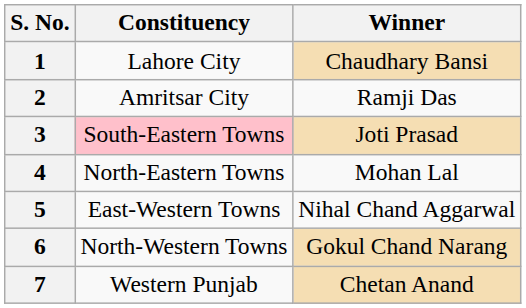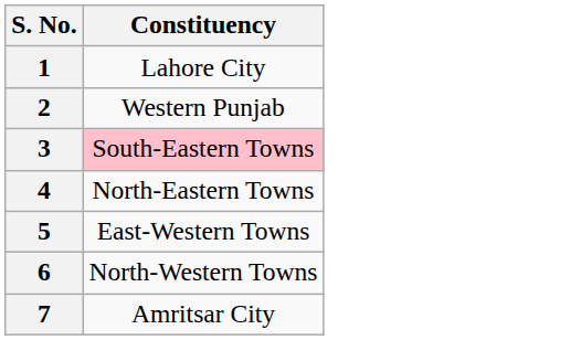 <table class="wikitable" style="text-align:center">
 <tr>
 <th>S. No.</th>
 <th>Constituency</th>
-<th>Winner</th>
 </tr>
 <tr>
 <th>1</th>
 <td>Lahore City</td>
-<td bgcolor="wheat">Chaudhary Bansi</td>
 </tr>
 <tr>
 <th>2</th>
-<td>Amritsar City</td>
-<td>Ramji Das</td>
+<td>Western Punjab</td>
 </tr>
 <tr>
 <th>3</th>
 <td style="background: pink;">South-Eastern Towns</td>
-<td bgcolor="wheat">Joti Prasad</td>
 </tr>
 <tr>
 <th>4</th>
 <td>North-Eastern Towns</td>
-<td>Mohan Lal</td>
 </tr>
 <tr>
 <th>5</th>
 <td>East-Western Towns</td>
-<td>Nihal Chand Aggarwal</td>
 </tr>
 <tr>
 <th>6</th>
 <td>North-Western Towns</td>
-<td bgcolor="wheat">Gokul Chand Narang</td>
 </tr>
 <tr>
 <th>7</th>
-<td>Western Punjab</td>
-<td bgcolor="wheat">Chetan Anand</td>
+<td>Amritsar City</td>
 </tr>
 </table>
